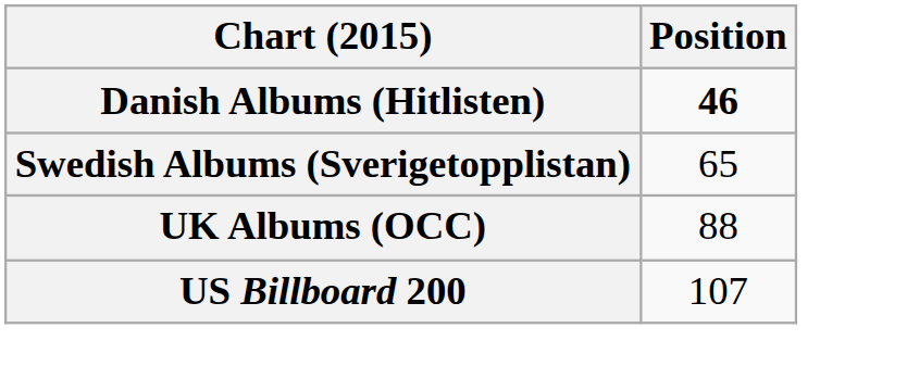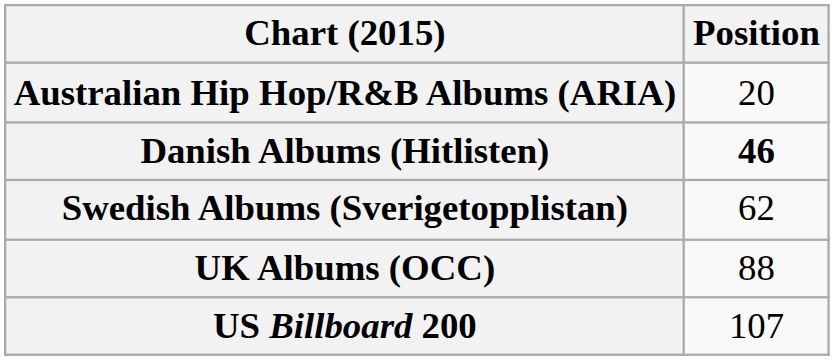 <table class="wikitable sortable plainrowheaders" style="text-align:center;">
 <tr>
 <th>Chart (2015)</th>
 <th>Position</th>
+</tr>
+<tr>
+<th scope="row">Australian Hip Hop/R&B Albums (ARIA)</th>
+<td>20</td>
 </tr>
 <tr>
 <th scope="row">Danish Albums (Hitlisten)</th>
 <td><strong>46</strong></td>
 </tr>
 <tr>
 <th scope="row">Swedish Albums (Sverigetopplistan)</th>
-<td>65</td>
+<td>62</td>
 </tr>
 <tr>
 <th scope="row">UK Albums (OCC)</th>
 <td>88</td>
 </tr>
 <tr>
 <th scope="row">US <em>Billboard</em> 200</th>
 <td>107</td>
 </tr>
 </table>
